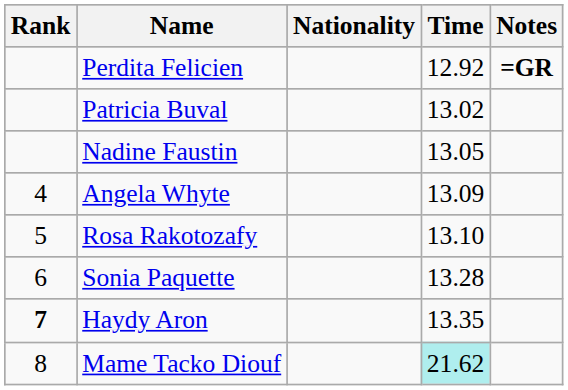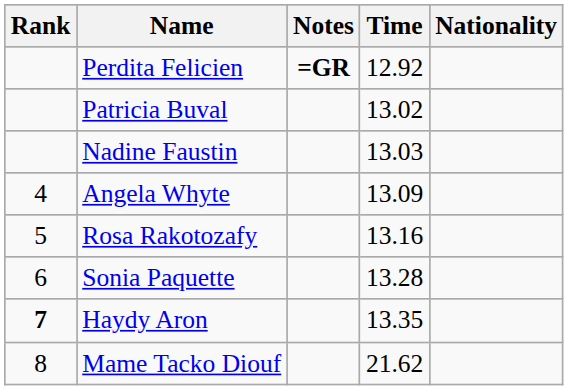 <table class="wikitable sortable" style="text-align:center;font-size:95%">
 <tr>
 <th>Rank</th>
 <th>Name</th>
+<th>Notes</th>
+<th>Time</th>
 <th>Nationality</th>
-<th>Time</th>
-<th>Notes</th>
 </tr>
 <tr>
 <td></td>
 <td align=left><a href='#'>Perdita Felicien</a></td>
+<td><strong>=GR</strong></td>
+<td>12.92</td>
 <td align=left></td>
-<td>12.92</td>
-<td><strong>=GR</strong></td>
 </tr>
 <tr>
 <td></td>
 <td align=left><a href='#'>Patricia Buval</a></td>
+<td></td>
+<td>13.02</td>
 <td align=left></td>
-<td>13.02</td>
-<td></td>
 </tr>
 <tr>
 <td></td>
 <td align=left><a href='#'>Nadine Faustin</a></td>
+<td></td>
+<td>13.03</td>
 <td align=left></td>
-<td>13.05</td>
-<td></td>
 </tr>
 <tr>
 <td>4</td>
 <td align=left><a href='#'>Angela Whyte</a></td>
+<td></td>
+<td>13.09</td>
 <td align=left></td>
-<td>13.09</td>
-<td></td>
 </tr>
 <tr>
 <td>5</td>
 <td align=left><a href='#'>Rosa Rakotozafy</a></td>
+<td></td>
+<td>13.16</td>
 <td align=left></td>
-<td>13.10</td>
-<td></td>
 </tr>
 <tr>
 <td>6</td>
 <td align=left><a href='#'>Sonia Paquette</a></td>
+<td></td>
+<td>13.28</td>
 <td align=left></td>
-<td>13.28</td>
-<td></td>
 </tr>
 <tr>
 <td><strong>7</strong></td>
 <td align=left><a href='#'>Haydy Aron</a></td>
+<td></td>
+<td>13.35</td>
 <td align=left></td>
-<td>13.35</td>
-<td></td>
 </tr>
 <tr>
 <td>8</td>
 <td align=left><a href='#'>Mame Tacko Diouf</a></td>
+<td></td>
+<td>21.62</td>
 <td align=left></td>
-<td style="background: paleturquoise;">21.62</td>
-<td></td>
 </tr>
 </table>
